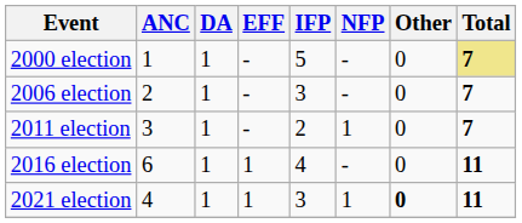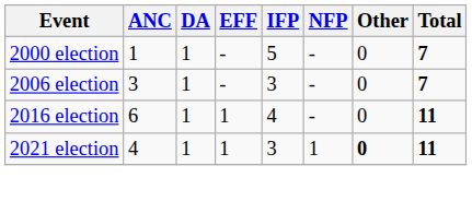 <table class="wikitable">
 <tr>
 <th>Event</th>
 <th><a href='#'>ANC</a></th>
 <th><a href='#'>DA</a></th>
 <th><a href='#'>EFF</a></th>
 <th><a href='#'>IFP</a></th>
 <th><a href='#'>NFP</a></th>
 <th>Other</th>
 <th>Total</th>
 </tr>
 <tr>
 <td><a href='#'>2000 election</a></td>
 <td>1</td>
 <td>1</td>
 <td>-</td>
 <td>5</td>
 <td>-</td>
 <td>0</td>
-<td style="background: khaki;"><strong>7</strong></td>
+<td><strong>7</strong></td>
 </tr>
 <tr>
 <td><a href='#'>2006 election</a></td>
-<td>2</td>
+<td>3</td>
 <td>1</td>
 <td>-</td>
 <td>3</td>
 <td>-</td>
-<td>0</td>
-<td><strong>7</strong></td>
-</tr>
-<tr>
-<td><a href='#'>2011 election</a></td>
-<td>3</td>
-<td>1</td>
-<td>-</td>
-<td>2</td>
-<td>1</td>
 <td>0</td>
 <td><strong>7</strong></td>
 </tr>
 <tr>
 <td><a href='#'>2016 election</a></td>
 <td>6</td>
 <td>1</td>
 <td>1</td>
 <td>4</td>
 <td>-</td>
 <td>0</td>
 <td><strong>11</strong></td>
 </tr>
 <tr>
 <td><a href='#'>2021 election</a></td>
 <td>4</td>
 <td>1</td>
 <td>1</td>
 <td>3</td>
 <td>1</td>
 <td><strong>0</strong></td>
 <td><strong>11</strong></td>
 </tr>
 <tr>
 </tr>
 </table>
